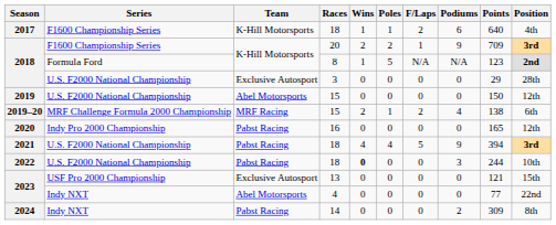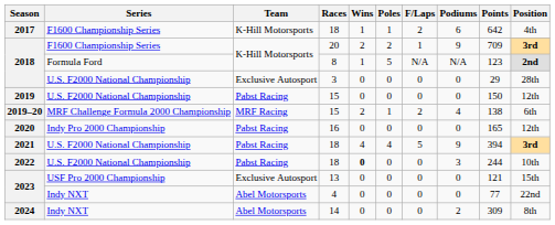 <table class="wikitable" style="font-size: 90%; text-align:center">
 <tr>
 <th>Season</th>
 <th>Series</th>
 <th>Team</th>
 <th>Races</th>
 <th>Wins</th>
 <th><strong>Poles</strong></th>
 <th>F/Laps</th>
 <th>Podiums</th>
 <th>Points</th>
 <th>Position</th>
 </tr>
 <tr>
 <th>2017</th>
 <td align="left"><a href='#'>F1600 Championship Series</a></td>
 <td align="left">K-Hill Motorsports</td>
 <td>18</td>
 <td>1</td>
 <td>1</td>
 <td>2</td>
 <td>6</td>
-<td>640</td>
+<td>642</td>
 <td>4th</td>
 </tr>
 <tr>
 <th rowspan="3">2018</th>
 <td align="left"><a href='#'>F1600 Championship Series</a></td>
 <td rowspan="2" align="left">K-Hill Motorsports</td>
 <td>20</td>
 <td>2</td>
 <td>2</td>
 <td>1</td>
 <td>9</td>
 <td>709</td>
 <td style="background:#FFDF9F;"><strong>3rd</strong></td>
 </tr>
 <tr>
 <td align="left">Formula Ford</td>
 <td>8</td>
 <td>1</td>
 <td>5</td>
 <td>N/A</td>
 <td>N/A</td>
 <td>123</td>
 <td style="background:#DFDFDF;"><strong>2nd</strong></td>
 </tr>
 <tr>
 <td align="left"><a href='#'>U.S. F2000 National Championship</a></td>
 <td rowspan="1" align="left">Exclusive Autosport</td>
 <td>3</td>
 <td>0</td>
 <td>0</td>
 <td>0</td>
 <td>0</td>
 <td>29</td>
 <td>28th</td>
 </tr>
 <tr>
 <th>2019</th>
 <td align="left"><a href='#'>U.S. F2000 National Championship</a></td>
-<td align=left><a href='#'>Abel Motorsports</a></td>
+<td align="left"><a href='#'>Pabst Racing</a></td>
 <td>15</td>
 <td>0</td>
 <td>0</td>
 <td>0</td>
 <td>0</td>
 <td>150</td>
 <td>12th</td>
 </tr>
 <tr>
 <th nowrap>2019–20</th>
 <td align=left nowrap><a href='#'>MRF Challenge Formula 2000 Championship</a></td>
 <td align=left><a href='#'>MRF Racing</a></td>
 <td>15</td>
 <td>2</td>
 <td>1</td>
 <td>2</td>
 <td>4</td>
 <td>138</td>
 <td>6th</td>
 </tr>
 <tr>
 <th>2020</th>
 <td align=left><a href='#'>Indy Pro 2000 Championship</a></td>
 <td align="left"><a href='#'>Pabst Racing</a></td>
 <td>16</td>
 <td>0</td>
 <td>0</td>
 <td>0</td>
 <td>0</td>
 <td>165</td>
 <td>12th</td>
 </tr>
 <tr>
 <th>2021</th>
 <td align="left"><a href='#'>U.S. F2000 National Championship</a></td>
 <td align="left"><a href='#'>Pabst Racing</a></td>
 <td>18</td>
 <td>4</td>
 <td>4</td>
 <td>5</td>
 <td>9</td>
 <td>394</td>
 <td style="background:#FFDF9F;"><strong>3rd</strong></td>
 </tr>
 <tr>
 <th>2022</th>
 <td align="left"><a href='#'>U.S. F2000 National Championship</a></td>
 <td align=left><a href='#'>Pabst Racing</a></td>
 <td>18</td>
 <td><strong>0</strong></td>
 <td>0</td>
 <td>0</td>
 <td>3</td>
 <td>244</td>
 <td>10th</td>
 </tr>
 <tr>
 <th rowspan="2">2023</th>
 <td align=left><a href='#'>USF Pro 2000 Championship</a></td>
 <td align=left>Exclusive Autosport</td>
 <td>13</td>
 <td>0</td>
 <td>0</td>
 <td>0</td>
 <td>0</td>
 <td>121</td>
 <td>15th</td>
 </tr>
 <tr>
 <td align=left><a href='#'>Indy NXT</a></td>
 <td align=left><a href='#'>Abel Motorsports</a></td>
 <td>4</td>
 <td>0</td>
 <td>0</td>
 <td>0</td>
 <td>0</td>
 <td>77</td>
 <td>22nd</td>
 </tr>
 <tr>
 <th>2024</th>
 <td align=left><a href='#'>Indy NXT</a></td>
-<td align="left"><a href='#'>Pabst Racing</a></td>
+<td align=left><a href='#'>Abel Motorsports</a></td>
 <td>14</td>
 <td>0</td>
 <td>0</td>
 <td>0</td>
 <td>2</td>
 <td>309</td>
 <td>8th</td>
 </tr>
 </table>
